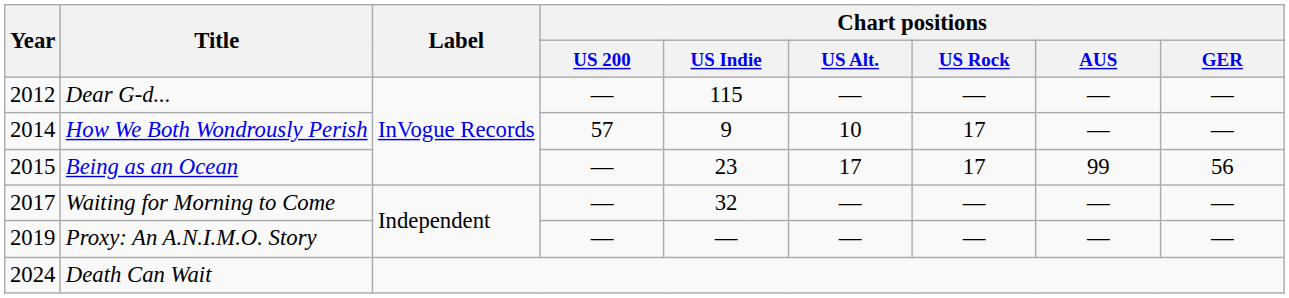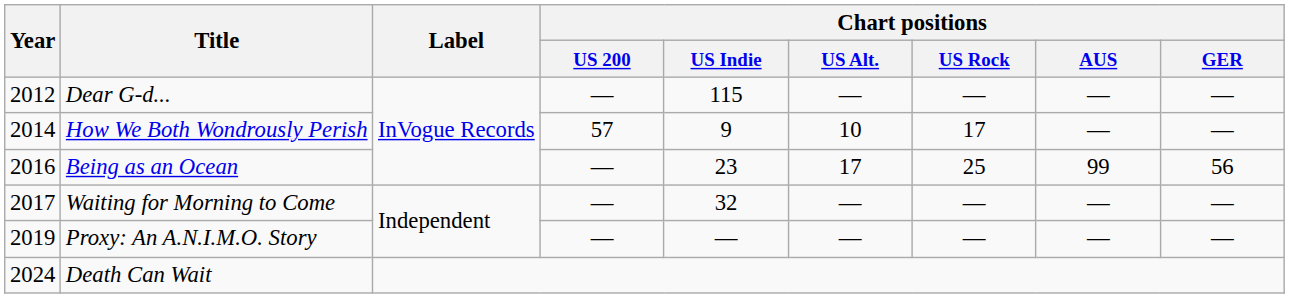 <table class="wikitable">
 <tr>
 <th rowspan="2">Year</th>
 <th rowspan="2">Title</th>
 <th rowspan="2">Label</th>
 <th colspan="6">Chart positions</th>
 </tr>
 <tr>
 <th width="80"><small><a href='#'>US 200</a><br></small></th>
 <th width="80"><small><a href='#'>US Indie</a><br></small></th>
 <th width="80"><small><a href='#'>US Alt.</a><br></small></th>
 <th width="80"><small><a href='#'>US Rock</a><br></small></th>
 <th width="80"><small><a href='#'>AUS</a><br></small></th>
 <th width="80"><small><a href='#'>GER</a><br></small></th>
 </tr>
 <tr>
 <td>2012</td>
 <td><em>Dear G-d...</em></td>
 <td rowspan="3"><a href='#'>InVogue Records</a></td>
 <td align="center">—</td>
 <td align="center">115</td>
 <td align="center">—</td>
 <td align="center">—</td>
 <td align="center">—</td>
 <td align="center">—</td>
 </tr>
 <tr>
 <td>2014</td>
 <td><em><a href='#'>How We Both Wondrously Perish</a></em></td>
 <td align="center">57</td>
 <td align="center">9</td>
 <td align="center">10</td>
 <td align="center">17</td>
 <td align="center">—</td>
 <td align="center">—</td>
 </tr>
 <tr>
-<td>2015</td>
+<td>2016</td>
 <td><em><a href='#'>Being as an Ocean</a></em></td>
 <td align="center">—</td>
 <td align="center">23</td>
 <td align="center">17</td>
-<td align="center">17</td>
+<td align="center">25</td>
 <td align="center">99</td>
 <td align="center">56</td>
 </tr>
 <tr>
 <td>2017</td>
 <td><em>Waiting for Morning to Come</em></td>
 <td rowspan="2">Independent</td>
 <td align="center">—</td>
 <td align="center">32</td>
 <td align="center">—</td>
 <td align="center">—</td>
 <td align="center">—</td>
 <td align="center">—</td>
 </tr>
 <tr>
 <td>2019</td>
 <td><em>Proxy: An A.N.I.M.O. Story</em></td>
 <td align="center">—</td>
 <td align="center">—</td>
 <td align="center">—</td>
 <td align="center">—</td>
 <td align="center">—</td>
 <td align="center">—</td>
 </tr>
 <tr>
 <td>2024</td>
 <td><em>Death Can Wait</em></td>
 </tr>
 </table>
